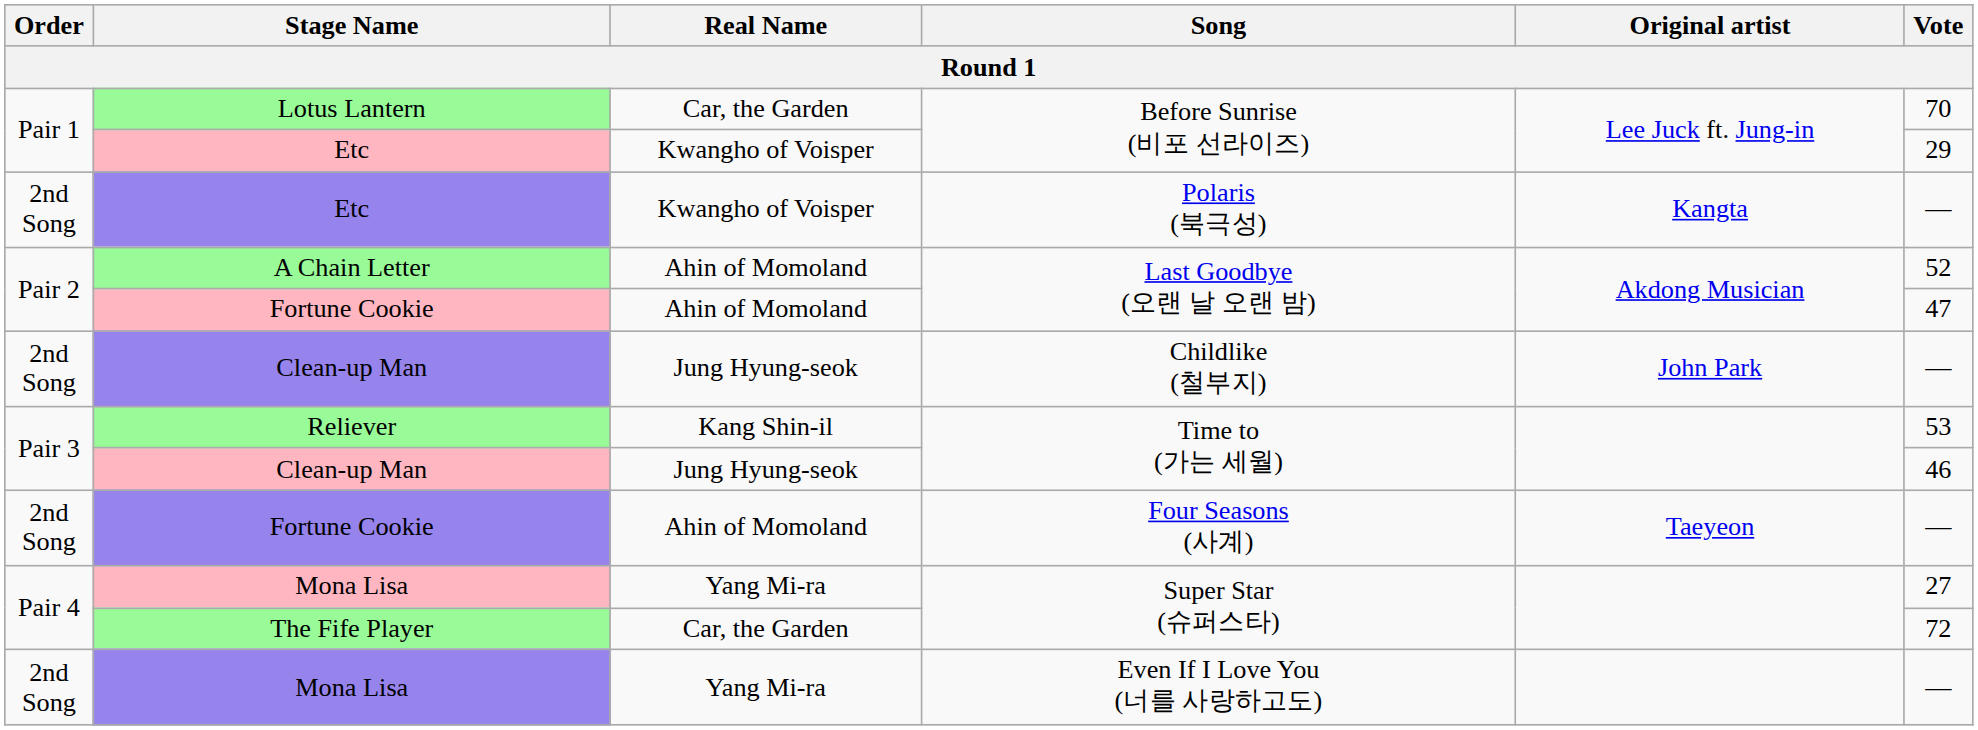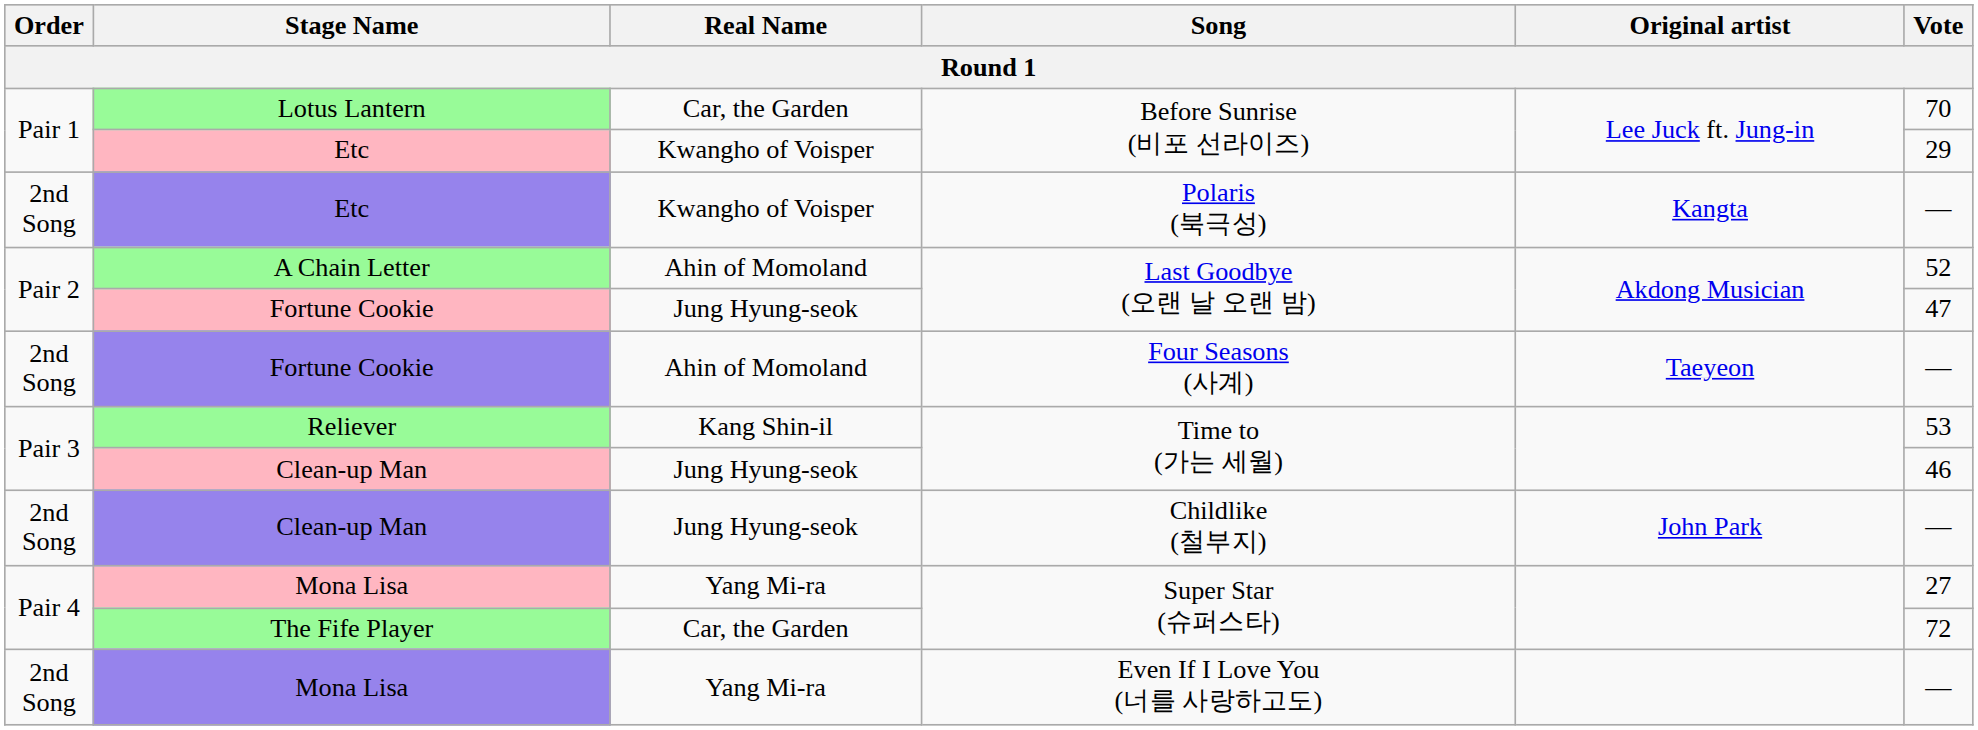 <table class="wikitable" style="text-align:center; width:95%;">
 <tr>
 <th style="width:1%;">Order</th>
 <th style="width:20%;">Stage Name</th>
 <th style="width:12%;">Real Name</th>
 <th style="width:23%;">Song</th>
 <th style="width:15%;">Original artist</th>
 <th style="width:1%;">Vote</th>
 </tr>
 <tr>
 <th colspan=6>Round 1</th>
 </tr>
 <tr>
 <td rowspan=2>Pair 1</td>
 <td bgcolor="palegreen">Lotus Lantern</td>
 <td>Car, the Garden</td>
 <td rowspan=2>Before Sunrise<br>(비포 선라이즈)</td>
 <td rowspan=2><a href='#'>Lee Juck</a> ft. <a href='#'>Jung-in</a></td>
 <td>70</td>
 </tr>
 <tr>
 <td bgcolor="lightpink">Etc</td>
 <td>Kwangho of Voisper</td>
 <td>29</td>
 </tr>
 <tr>
 <td>2nd Song</td>
 <td bgcolor="#9683EC">Etc</td>
 <td>Kwangho of Voisper</td>
 <td><a href='#'>Polaris</a><br>(북극성)</td>
 <td><a href='#'>Kangta</a></td>
 <td>—</td>
 </tr>
 <tr>
 <td rowspan=2>Pair 2</td>
 <td bgcolor="palegreen">A Chain Letter</td>
 <td>Ahin of Momoland</td>
 <td rowspan=2><a href='#'>Last Goodbye</a><br>(오랜 날 오랜 밤)</td>
 <td rowspan=2><a href='#'>Akdong Musician</a></td>
 <td>52</td>
 </tr>
 <tr>
 <td bgcolor="lightpink">Fortune Cookie</td>
-<td>Ahin of Momoland</td>
+<td>Jung Hyung-seok</td>
 <td>47</td>
 </tr>
 <tr>
 <td>2nd Song</td>
-<td bgcolor="#9683EC">Clean-up Man</td>
-<td>Jung Hyung-seok</td>
-<td>Childlike<br>(철부지)</td>
-<td><a href='#'>John Park</a></td>
+<td bgcolor="#9683EC">Fortune Cookie</td>
+<td>Ahin of Momoland</td>
+<td><a href='#'>Four Seasons</a><br>(사계)</td>
+<td><a href='#'>Taeyeon</a></td>
 <td>—</td>
 </tr>
 <tr>
 <td rowspan=2>Pair 3</td>
 <td bgcolor="palegreen">Reliever</td>
 <td>Kang Shin-il</td>
 <td rowspan=2>Time to<br>(가는 세월)</td>
 <td rowspan=2></td>
 <td>53</td>
 </tr>
 <tr>
 <td bgcolor="lightpink">Clean-up Man</td>
 <td>Jung Hyung-seok</td>
 <td>46</td>
 </tr>
 <tr>
 <td>2nd Song</td>
-<td bgcolor="#9683EC">Fortune Cookie</td>
-<td>Ahin of Momoland</td>
-<td><a href='#'>Four Seasons</a><br>(사계)</td>
-<td><a href='#'>Taeyeon</a></td>
+<td bgcolor="#9683EC">Clean-up Man</td>
+<td>Jung Hyung-seok</td>
+<td>Childlike<br>(철부지)</td>
+<td><a href='#'>John Park</a></td>
 <td>—</td>
 </tr>
 <tr>
 <td rowspan=2>Pair 4</td>
 <td bgcolor="lightpink">Mona Lisa</td>
 <td>Yang Mi-ra</td>
 <td rowspan=2>Super Star<br>(슈퍼스타)</td>
 <td rowspan=2></td>
 <td>27</td>
 </tr>
 <tr>
 <td bgcolor="palegreen">The Fife Player</td>
 <td>Car, the Garden</td>
 <td>72</td>
 </tr>
 <tr>
 <td>2nd Song</td>
 <td bgcolor="#9683EC">Mona Lisa</td>
 <td>Yang Mi-ra</td>
 <td>Even If I Love You<br>(너를 사랑하고도)</td>
 <td></td>
 <td>—</td>
 </tr>
 </table>
